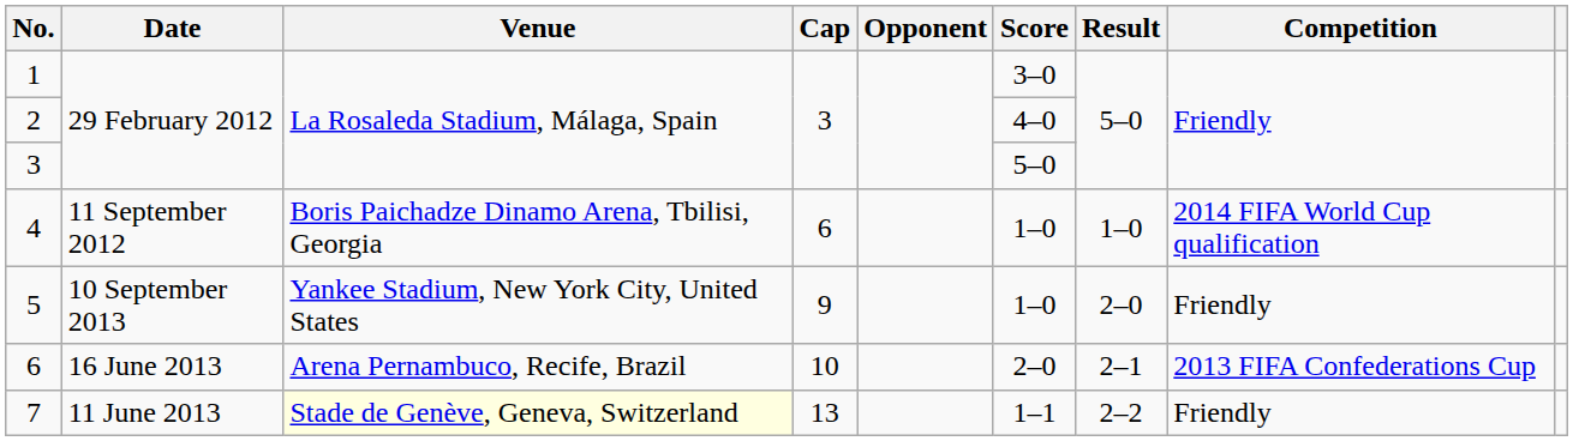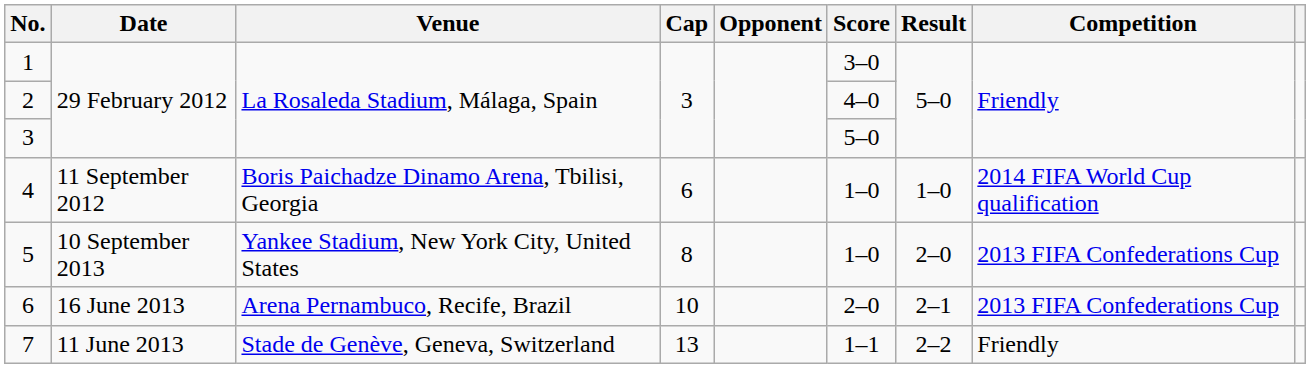 <table class="wikitable sortable">
 <tr>
 <th scope="col">No.</th>
 <th scope="col">Date</th>
 <th scope="col">Venue</th>
 <th scope="col">Cap</th>
 <th scope="col">Opponent</th>
 <th scope="col">Score</th>
 <th scope="col">Result</th>
 <th scope="col">Competition</th>
 <th scope="col" class="unsortable"></th>
 </tr>
 <tr>
 <td align="center">1</td>
 <td rowspan="3">29 February 2012</td>
 <td rowspan="3"><a href='#'>La Rosaleda Stadium</a>, Málaga, Spain</td>
 <td rowspan="3" align="center">3</td>
 <td rowspan="3"></td>
 <td align="center">3–0</td>
 <td rowspan="3" align="center">5–0</td>
 <td rowspan="3"><a href='#'>Friendly</a></td>
 <td rowspan="3" align="center"></td>
 </tr>
 <tr>
 <td align="center">2</td>
 <td align="center">4–0</td>
 </tr>
 <tr>
 <td align="center">3</td>
 <td align="center">5–0</td>
 </tr>
 <tr>
 <td align="center">4</td>
 <td>11 September 2012</td>
 <td><a href='#'>Boris Paichadze Dinamo Arena</a>, Tbilisi, Georgia</td>
 <td align="center">6</td>
 <td></td>
 <td align="center">1–0</td>
 <td align="center">1–0</td>
 <td><a href='#'>2014 FIFA World Cup qualification</a></td>
 <td align="center"></td>
 </tr>
 <tr>
 <td align="center">5</td>
 <td>10 September 2013</td>
 <td><a href='#'>Yankee Stadium</a>, New York City, United States</td>
-<td align="center">9</td>
+<td align="center">8</td>
 <td></td>
 <td align="center">1–0</td>
 <td align="center">2–0</td>
-<td>Friendly</td>
+<td><a href='#'>2013 FIFA Confederations Cup</a></td>
 <td align="center"></td>
 </tr>
 <tr>
 <td align="center">6</td>
 <td>16 June 2013</td>
 <td><a href='#'>Arena Pernambuco</a>, Recife, Brazil</td>
 <td align="center">10</td>
 <td></td>
 <td align="center">2–0</td>
 <td align="center">2–1</td>
 <td><a href='#'>2013 FIFA Confederations Cup</a></td>
 <td align="center"></td>
 </tr>
 <tr>
 <td align="center">7</td>
 <td>11 June 2013</td>
-<td style="background: lightyellow;"><a href='#'>Stade de Genève</a>, Geneva, Switzerland</td>
+<td><a href='#'>Stade de Genève</a>, Geneva, Switzerland</td>
 <td align="center">13</td>
 <td></td>
 <td align="center">1–1</td>
 <td align="center">2–2</td>
 <td>Friendly</td>
 <td align="center"></td>
 </tr>
 </table>
